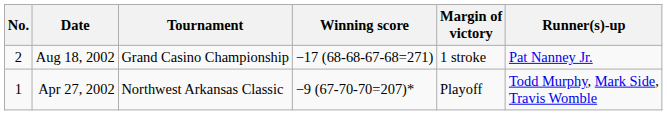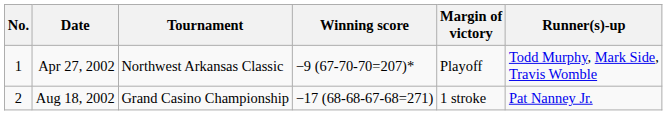 <table class="wikitable" style="font-size:95%;">
 <tr>
 <th>No.</th>
 <th>Date</th>
 <th>Tournament</th>
 <th>Winning score</th>
 <th>Margin of<br>victory</th>
 <th>Runner(s)-up</th>
 </tr>
 <tr>
+<td align=center>1</td>
+<td align=right>Apr 27, 2002</td>
+<td>Northwest Arkansas Classic</td>
+<td>−9 (67-70-70=207)*</td>
+<td>Playoff</td>
+<td> <a href='#'>Todd Murphy</a>,  <a href='#'>Mark Side</a>,<br> <a href='#'>Travis Womble</a></td>
+</tr>
+<tr>
 <td align=center>2</td>
 <td align=right>Aug 18, 2002</td>
 <td>Grand Casino Championship</td>
 <td>−17 (68-68-67-68=271)</td>
 <td>1 stroke</td>
 <td> <a href='#'>Pat Nanney Jr.</a></td>
 </tr>
-<tr>
-<td align=center>1</td>
-<td align=right>Apr 27, 2002</td>
-<td>Northwest Arkansas Classic</td>
-<td>−9 (67-70-70=207)*</td>
-<td>Playoff</td>
-<td> <a href='#'>Todd Murphy</a>,  <a href='#'>Mark Side</a>,<br> <a href='#'>Travis Womble</a></td>
-</tr>
 </table>
